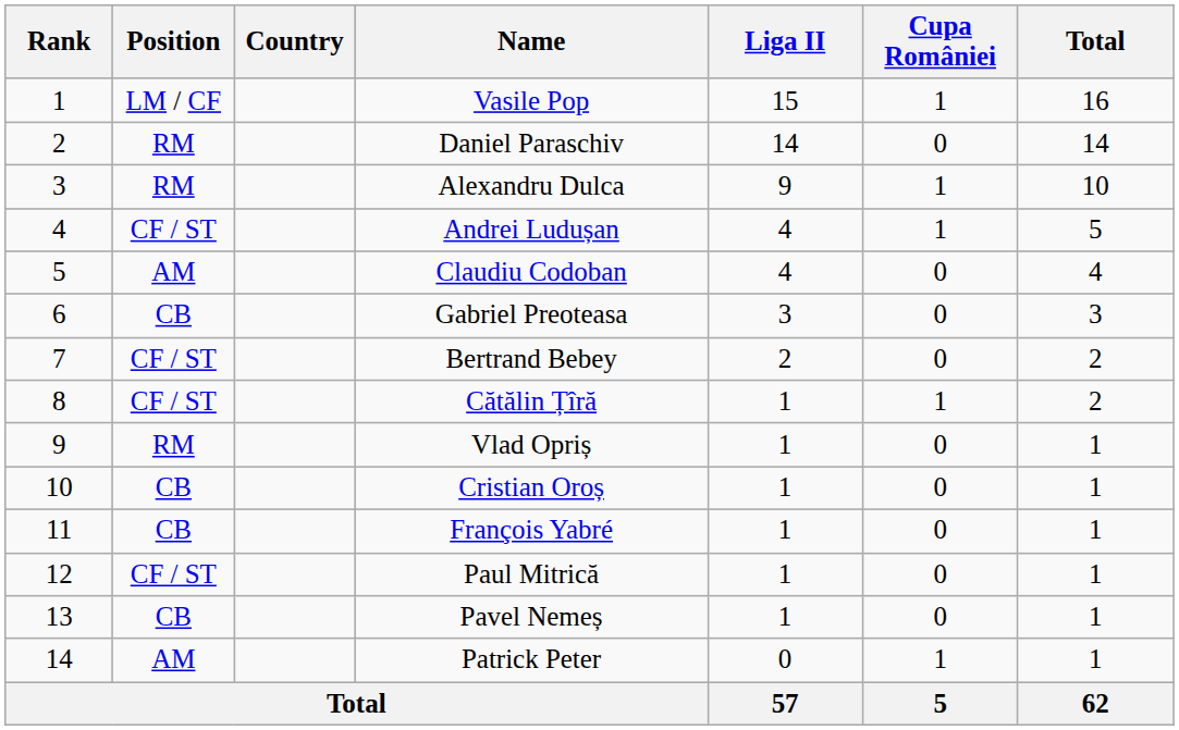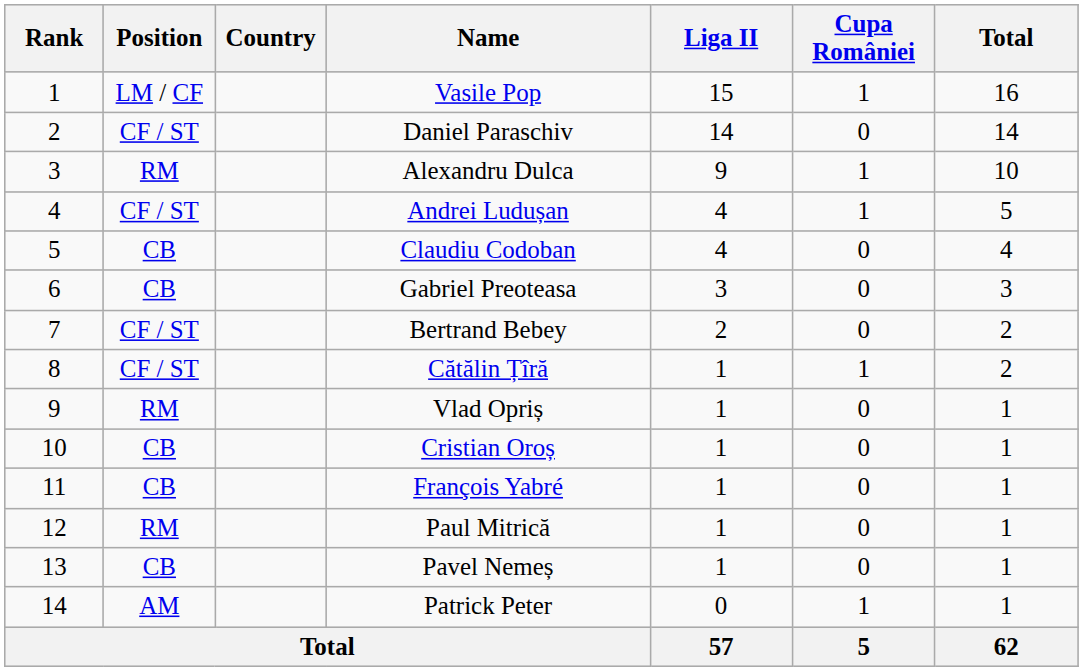 <table class="wikitable" style="text-align:center;">
 <tr>
 <th style="width:56px;">Rank</th>
 <th style="width:64px;">Position</th>
 <th style="width:64px;">Country</th>
 <th style="width:200px;">Name</th>
 <th style="width:84px;"><a href='#'>Liga II</a></th>
 <th style="width:84px;"><a href='#'>Cupa României</a></th>
 <th style="width:84px;">Total</th>
 </tr>
 <tr>
 <td>1</td>
 <td><a href='#'>LM</a> / <a href='#'>CF</a></td>
 <td></td>
 <td><a href='#'>Vasile Pop</a></td>
 <td>15</td>
 <td>1</td>
 <td>16</td>
 </tr>
 <tr>
 <td>2</td>
-<td><a href='#'>RM</a></td>
+<td><a href='#'>CF / ST</a></td>
 <td></td>
 <td>Daniel Paraschiv</td>
 <td>14</td>
 <td>0</td>
 <td>14</td>
 </tr>
 <tr>
 <td>3</td>
 <td><a href='#'>RM</a></td>
 <td></td>
 <td>Alexandru Dulca</td>
 <td>9</td>
 <td>1</td>
 <td>10</td>
 </tr>
 <tr>
 <td>4</td>
 <td><a href='#'>CF / ST</a></td>
 <td></td>
 <td><a href='#'>Andrei Ludușan</a></td>
 <td>4</td>
 <td>1</td>
 <td>5</td>
 </tr>
 <tr>
 <td>5</td>
-<td><a href='#'>AM</a></td>
+<td><a href='#'>CB</a></td>
 <td></td>
 <td><a href='#'>Claudiu Codoban</a></td>
 <td>4</td>
 <td>0</td>
 <td>4</td>
 </tr>
 <tr>
 <td>6</td>
 <td><a href='#'>CB</a></td>
 <td></td>
 <td>Gabriel Preoteasa</td>
 <td>3</td>
 <td>0</td>
 <td>3</td>
 </tr>
 <tr>
 <td>7</td>
 <td><a href='#'>CF / ST</a></td>
 <td></td>
 <td>Bertrand Bebey</td>
 <td>2</td>
 <td>0</td>
 <td>2</td>
 </tr>
 <tr>
 <td>8</td>
 <td><a href='#'>CF / ST</a></td>
 <td></td>
 <td><a href='#'>Cătălin Țîră</a></td>
 <td>1</td>
 <td>1</td>
 <td>2</td>
 </tr>
 <tr>
 <td>9</td>
 <td><a href='#'>RM</a></td>
 <td></td>
 <td>Vlad Opriș</td>
 <td>1</td>
 <td>0</td>
 <td>1</td>
 </tr>
 <tr>
 <td>10</td>
 <td><a href='#'>CB</a></td>
 <td></td>
 <td><a href='#'>Cristian Oroș</a></td>
 <td>1</td>
 <td>0</td>
 <td>1</td>
 </tr>
 <tr>
 <td>11</td>
 <td><a href='#'>CB</a></td>
 <td></td>
 <td><a href='#'>François Yabré</a></td>
 <td>1</td>
 <td>0</td>
 <td>1</td>
 </tr>
 <tr>
 <td>12</td>
-<td><a href='#'>CF / ST</a></td>
+<td><a href='#'>RM</a></td>
 <td></td>
 <td>Paul Mitrică</td>
 <td>1</td>
 <td>0</td>
 <td>1</td>
 </tr>
 <tr>
 <td>13</td>
 <td><a href='#'>CB</a></td>
 <td></td>
 <td>Pavel Nemeș</td>
 <td>1</td>
 <td>0</td>
 <td>1</td>
 </tr>
 <tr>
 <td>14</td>
 <td><a href='#'>AM</a></td>
 <td></td>
 <td>Patrick Peter</td>
 <td>0</td>
 <td>1</td>
 <td>1</td>
 </tr>
 <tr>
 <th colspan="4">Total</th>
 <th>57</th>
 <th>5</th>
 <th>62</th>
 </tr>
 </table>
